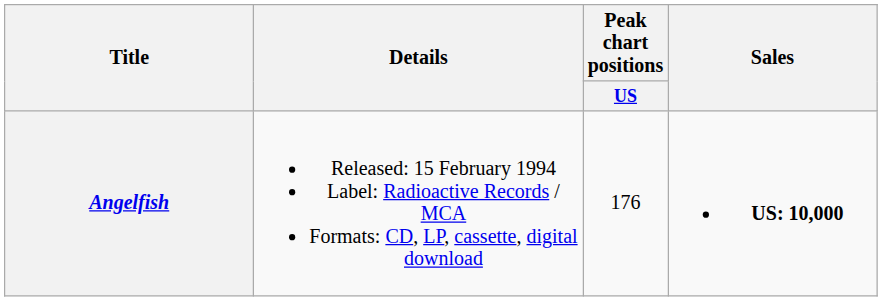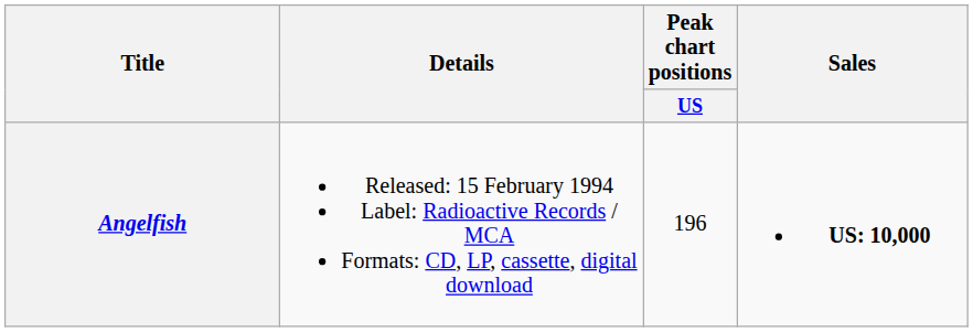 <table class="wikitable plainrowheaders" style="text-align:center;" border="1">
 <tr>
 <th scope="col" rowspan="2" style="width:12em;">Title</th>
 <th scope="col" rowspan="2" style="width:16em;">Details</th>
 <th scope="col" colspan="1">Peak chart positions</th>
 <th scope="col" rowspan="2" style="width:10em;">Sales</th>
 </tr>
 <tr>
 <th scope="col" style="width:2.5em;font-size:90%;"><a href='#'>US</a><br></th>
 </tr>
 <tr>
 <th scope="row"><em><a href='#'>Angelfish</a></em></th>
 <td><br><ul><li>Released: 15 February 1994</li><li>Label: <a href='#'>Radioactive Records</a> / <a href='#'>MCA</a></li><li>Formats: <a href='#'>CD</a>, <a href='#'>LP</a>, <a href='#'>cassette</a>, <a href='#'>digital download</a></li></ul></td>
-<td>176</td>
+<td>196</td>
 <td><strong><br><ul><li>US: 10,000</li></ul></strong></td>
 </tr>
 </table>
